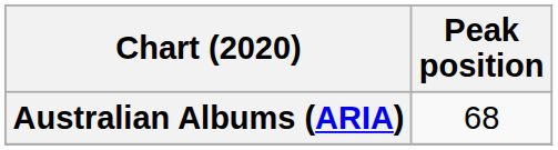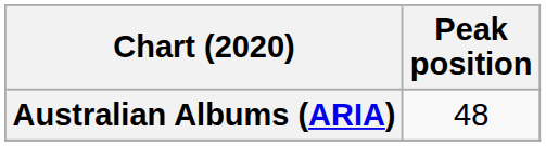 <table class="wikitable sortable plainrowheaders" style="text-align:center">
 <tr>
 <th scope="col">Chart (2020)</th>
 <th scope="col">Peak<br>position</th>
 </tr>
 <tr>
 <th scope="row">Australian Albums (<a href='#'>ARIA</a>)</th>
-<td>68</td>
+<td>48</td>
 </tr>
 <tr>
 </tr>
 <tr>
 </tr>
 <tr>
 </tr>
 <tr>
 </tr>
 <tr>
 </tr>
 <tr>
 </tr>
 <tr>
 </tr>
 <tr>
 </tr>
 <tr>
 </tr>
 </table>
